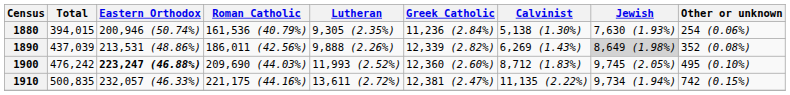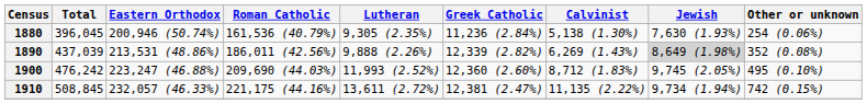 <table class="wikitable">
 <tr>
 <th>Census</th>
 <th>Total</th>
 <th><a href='#'>Eastern Orthodox</a></th>
 <th><a href='#'>Roman Catholic</a></th>
 <th><a href='#'>Lutheran</a></th>
 <th><a href='#'>Greek Catholic</a></th>
 <th><a href='#'>Calvinist</a></th>
 <th><a href='#'>Jewish</a></th>
 <th>Other or unknown</th>
 </tr>
 <tr>
 <th>1880</th>
-<td>394,015</td>
+<td>396,045</td>
 <td>200,946 <em>(50.74%)</em></td>
 <td>161,536 <em>(40.79%)</em></td>
 <td>9,305 <em>(2.35%)</em></td>
 <td>11,236 <em>(2.84%)</em></td>
 <td>5,138 <em>(1.30%)</em></td>
 <td>7,630 <em>(1.93%)</em></td>
 <td>254 <em>(0.06%)</em></td>
 </tr>
 <tr>
 <th>1890</th>
 <td>437,039</td>
 <td>213,531 <em>(48.86%)</em></td>
 <td>186,011 <em>(42.56%)</em></td>
 <td>9,888 <em>(2.26%)</em></td>
 <td>12,339 <em>(2.82%)</em></td>
 <td>6,269 <em>(1.43%)</em></td>
 <td style="background: lightgrey;">8,649 <em>(1.98%)</em></td>
 <td>352 <em>(0.08%)</em></td>
 </tr>
 <tr>
 <th>1900</th>
 <td>476,242</td>
-<td><strong>223,247 <em>(46.88%)</em></strong></td>
+<td>223,247 <em>(46.88%)</em></td>
 <td>209,690 <em>(44.03%)</em></td>
 <td>11,993 <em>(2.52%)</em></td>
 <td>12,360 <em>(2.60%)</em></td>
 <td>8,712 <em>(1.83%)</em></td>
 <td>9,745 <em>(2.05%)</em></td>
 <td>495 <em>(0.10%)</em></td>
 </tr>
 <tr>
 <th>1910</th>
-<td>500,835</td>
+<td>508,845</td>
 <td>232,057 <em>(46.33%)</em></td>
 <td>221,175 <em>(44.16%)</em></td>
 <td>13,611 <em>(2.72%)</em></td>
 <td>12,381 <em>(2.47%)</em></td>
 <td>11,135 <em>(2.22%)</em></td>
 <td>9,734 <em>(1.94%)</em></td>
 <td>742 <em>(0.15%)</em></td>
 </tr>
 <tr>
 </tr>
 </table>
